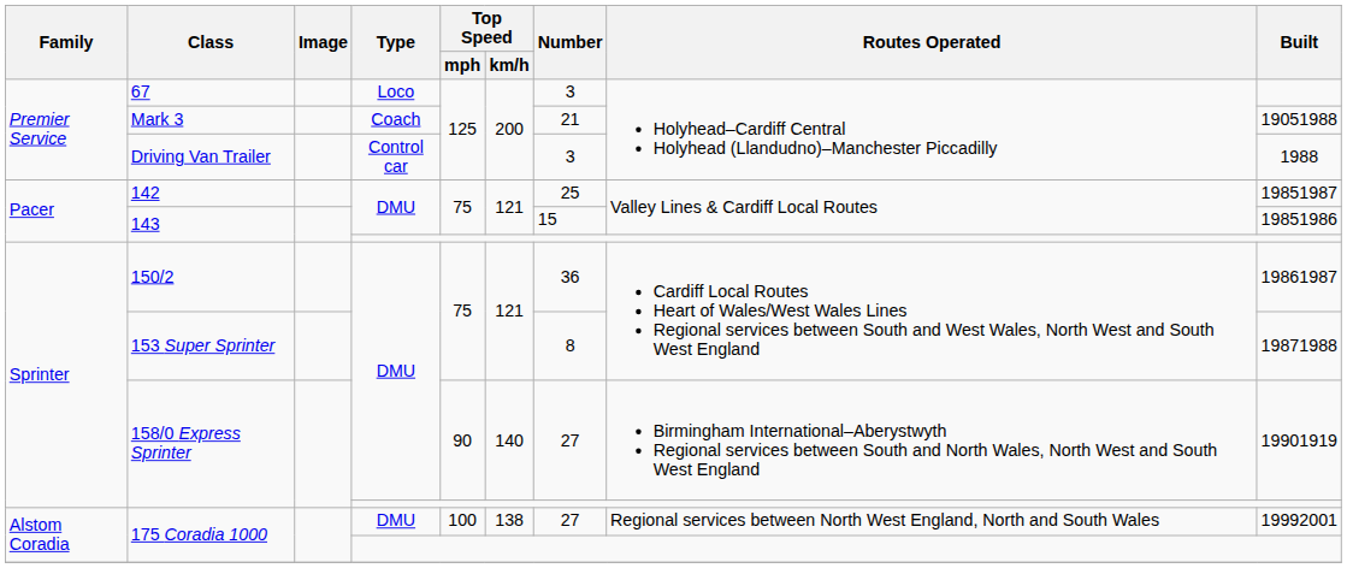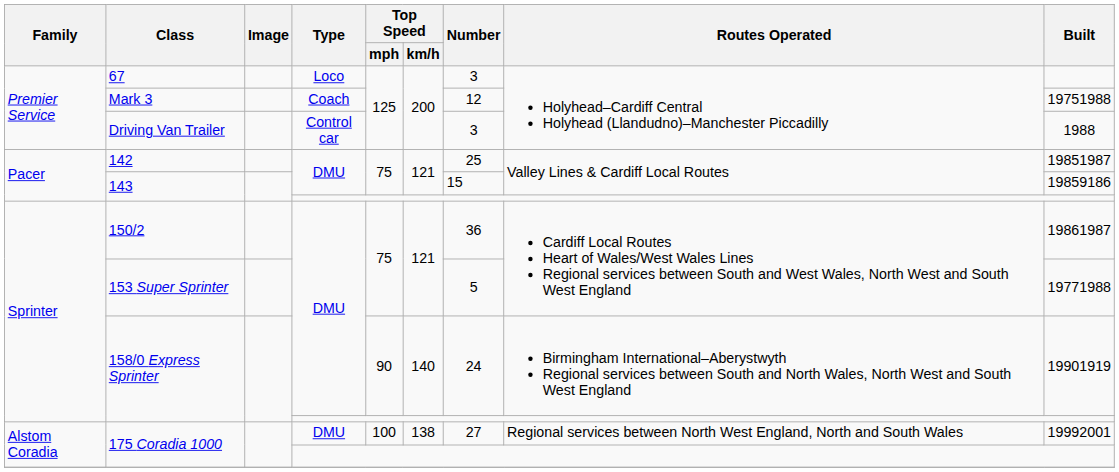 <table class="wikitable">
 <tr>
 <th rowspan="2">Family</th>
 <th rowspan="2">Class</th>
 <th rowspan="2">Image</th>
 <th rowspan="2">Type</th>
 <th colspan="2">Top Speed</th>
 <th rowspan="2">Number</th>
 <th rowspan="2">Routes Operated</th>
 <th rowspan="2">Built</th>
 </tr>
 <tr style="background:#f9f9f9;">
 <th>mph</th>
 <th>km/h</th>
 </tr>
 <tr>
 <td rowspan="3"><em><a href='#'>Premier Service</a></em></td>
 <td><a href='#'>67</a></td>
 <td align="center"></td>
 <td align="center"><a href='#'>Loco</a></td>
 <td align="center" rowspan="3">125</td>
 <td align="center" rowspan="3">200</td>
 <td align="center">3</td>
 <td rowspan=3><br><ul><li>Holyhead–Cardiff Central</li><li>Holyhead (Llandudno)–Manchester Piccadilly</li></ul></td>
 <td align=center></td>
 </tr>
 <tr>
 <td><a href='#'>Mark 3</a></td>
 <td align="center"></td>
 <td align="center"><a href='#'>Coach</a></td>
-<td align="center">21</td>
-<td align="center">19051988</td>
+<td align="center">12</td>
+<td align="center">19751988</td>
 </tr>
 <tr>
 <td><a href='#'>Driving Van Trailer</a></td>
 <td align="center"></td>
 <td align="center"><a href='#'>Control car</a></td>
 <td align="center">3</td>
 <td align="center">1988</td>
 </tr>
 <tr>
 <td rowspan="3"><a href='#'>Pacer</a></td>
 <td><a href='#'>142</a></td>
 <td align="center"></td>
 <td align="center" rowspan="2"><a href='#'>DMU</a></td>
 <td align="center" rowspan="2">75</td>
 <td align="center" rowspan="2">121</td>
 <td align="center">25</td>
 <td rowspan="2">Valley Lines & Cardiff Local Routes</td>
 <td align="center">19851987</td>
 </tr>
 <tr>
 <td rowspan="2"><a href='#'>143</a></td>
 <td align="center" rowspan="2"></td>
 <td>15</td>
-<td align="center">19851986</td>
+<td align="center">19859186</td>
 </tr>
 <tr>
 <td colspan="6"></td>
 </tr>
 <tr>
 <td rowspan="4"><a href='#'>Sprinter</a></td>
 <td><a href='#'>150/2</a></td>
 <td></td>
 <td align="center" rowspan="3"><a href='#'>DMU</a></td>
 <td align="center" rowspan="2">75</td>
 <td align="center" rowspan="2">121</td>
 <td align="center">36</td>
 <td rowspan="2"><br><ul><li>Cardiff Local Routes</li><li>Heart of Wales/West Wales Lines</li><li>Regional services between South and West Wales, North West and South West England</li></ul></td>
 <td align="center">19861987</td>
 </tr>
 <tr>
 <td><a href='#'>153 <em>Super Sprinter</em></a></td>
 <td></td>
-<td align="center">8</td>
-<td align="center">19871988</td>
+<td align="center">5</td>
+<td align="center">19771988</td>
 </tr>
 <tr>
 <td rowspan=2><a href='#'>158/0 <em>Express Sprinter</em></a></td>
 <td rowspan=2></td>
 <td align="center">90</td>
 <td align="center">140</td>
-<td align="center">27</td>
+<td align="center">24</td>
 <td><br><ul><li>Birmingham International–Aberystwyth</li><li>Regional services between South and North Wales, North West and South West England</li></ul></td>
 <td align="center">19901919</td>
 </tr>
 <tr>
 <td colspan="6"></td>
 </tr>
 <tr>
 <td rowspan="2"><a href='#'>Alstom Coradia</a></td>
 <td rowspan="2"><a href='#'>175 <em>Coradia 1000</em></a></td>
 <td rowspan="2" align="center"></td>
 <td align="center"><a href='#'>DMU</a></td>
 <td align="center">100</td>
 <td align="center">138</td>
 <td align="center">27</td>
 <td>Regional services between North West England, North and South Wales</td>
 <td align="center">19992001</td>
 </tr>
 <tr>
 <td colspan="6"><br></td>
 </tr>
 <tr>
 </tr>
 </table>
